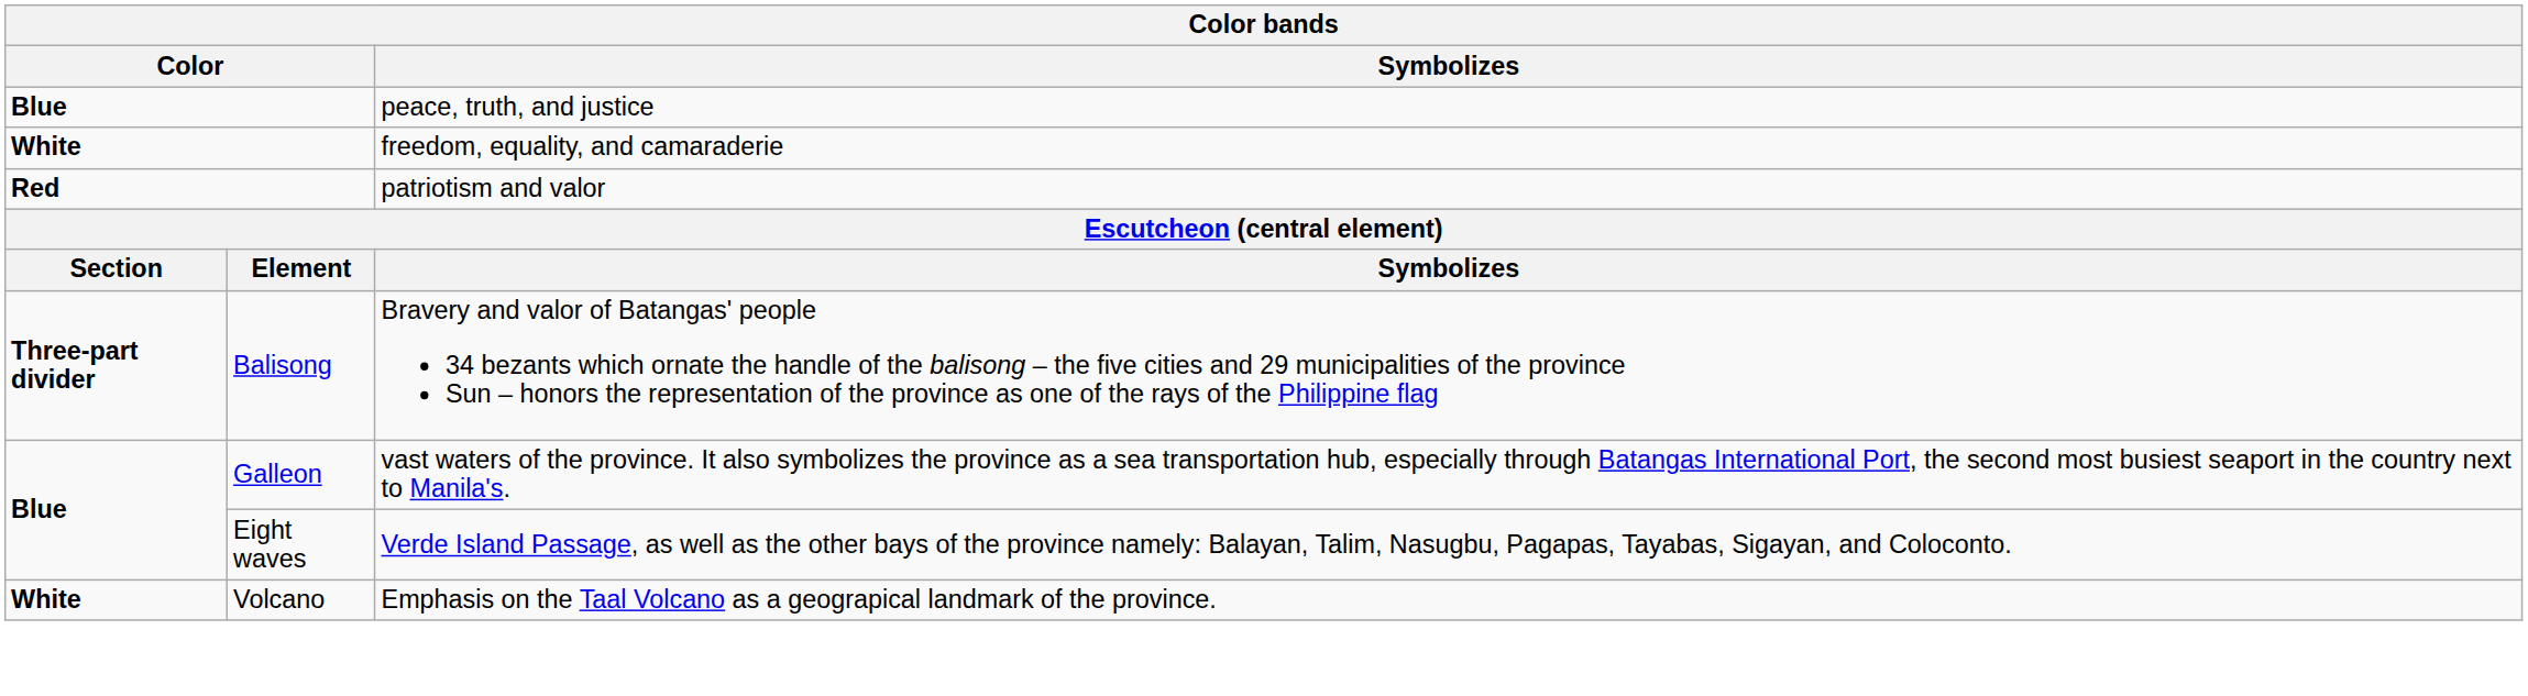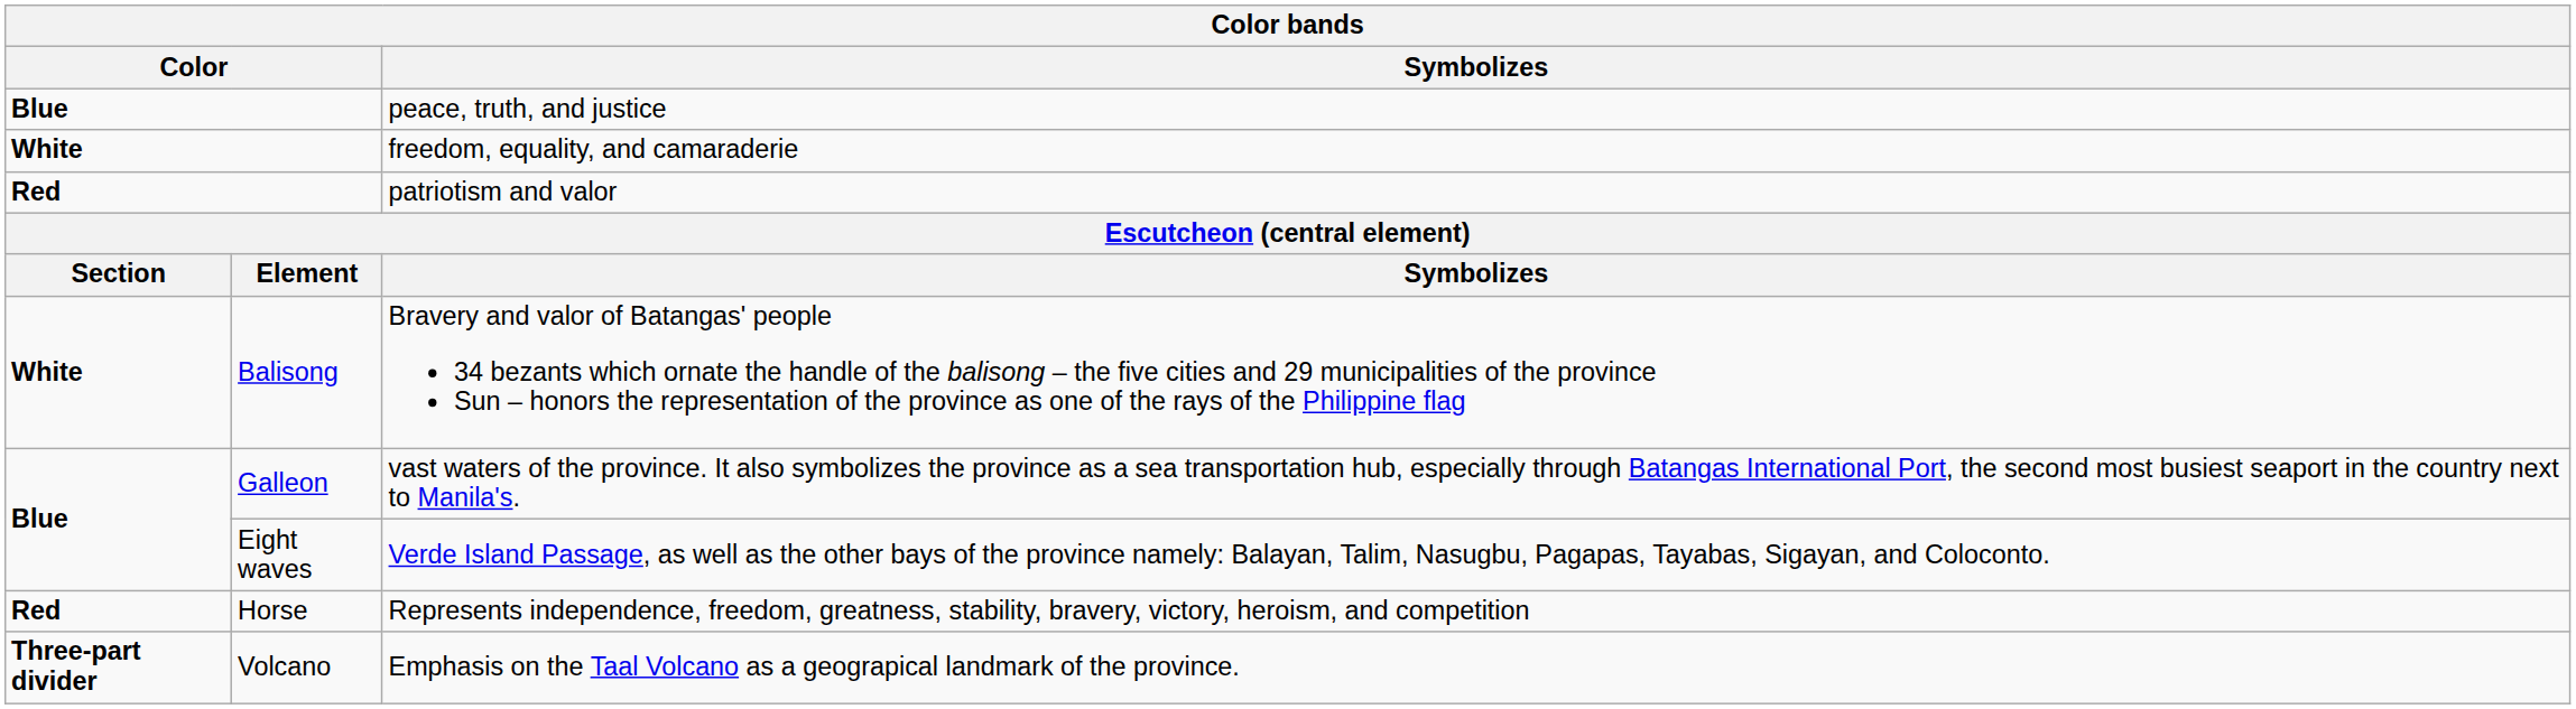 <table class="wikitable">
 <tr>
 <th colspan=3>Color bands</th>
 </tr>
 <tr>
 <th colspan=2>Color</th>
 <th>Symbolizes</th>
 </tr>
 <tr>
 <td colspan=2><strong>Blue</strong></td>
 <td>peace, truth, and justice</td>
 </tr>
 <tr>
 <td colspan=2><strong>White</strong></td>
 <td>freedom, equality, and camaraderie</td>
 </tr>
 <tr>
 <td colspan=2><strong>Red</strong></td>
 <td>patriotism and valor</td>
 </tr>
 <tr>
 <th colspan=3><a href='#'>Escutcheon</a> (central element)</th>
 </tr>
 <tr>
 <th>Section</th>
 <th>Element</th>
 <th>Symbolizes</th>
 </tr>
 <tr>
-<td><strong>Three-part divider</strong></td>
+<td><strong>White</strong></td>
 <td><a href='#'>Balisong</a></td>
 <td>Bravery and valor of Batangas' people<br><ul><li>34 bezants which ornate the handle of the <em>balisong</em> – the five cities and 29 municipalities of the province</li><li>Sun – honors the representation of the province as one of the rays of the <a href='#'>Philippine flag</a></li></ul></td>
 </tr>
 <tr>
 <td rowspan=2><strong>Blue</strong></td>
 <td><a href='#'>Galleon</a></td>
 <td>vast waters of the province. It also symbolizes the province as a sea transportation hub, especially through <a href='#'>Batangas International Port</a>, the second most busiest seaport in the country next to <a href='#'>Manila's</a>.</td>
 </tr>
 <tr>
 <td>Eight waves</td>
 <td><a href='#'>Verde Island Passage</a>, as well as the other bays of the province namely: Balayan, Talim, Nasugbu, Pagapas, Tayabas, Sigayan, and Coloconto.</td>
 </tr>
 <tr>
-<td><strong>White</strong></td>
+<td><strong>Red</strong></td>
+<td>Horse</td>
+<td>Represents independence, freedom, greatness, stability, bravery, victory, heroism, and competition</td>
+</tr>
+<tr>
+<td><strong>Three-part divider</strong></td>
 <td>Volcano</td>
 <td>Emphasis on the <a href='#'>Taal Volcano</a> as a geograpical landmark of the province.</td>
 </tr>
 </table>
